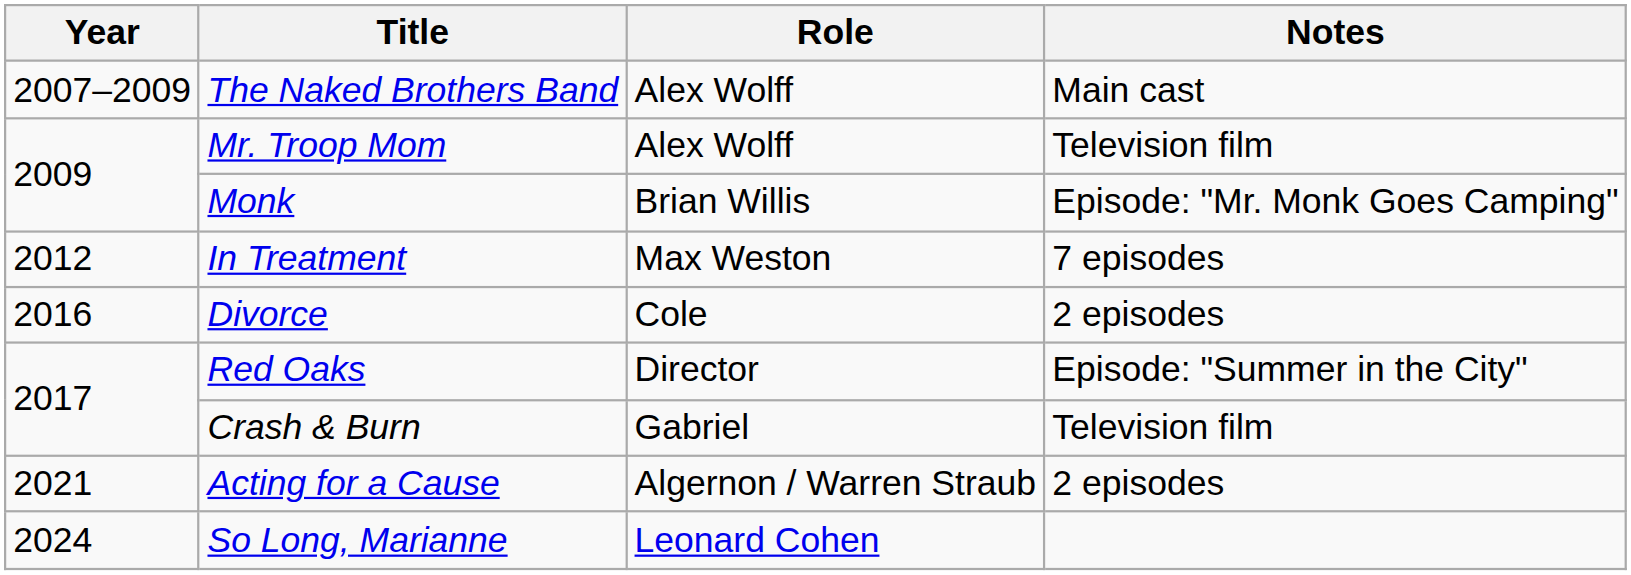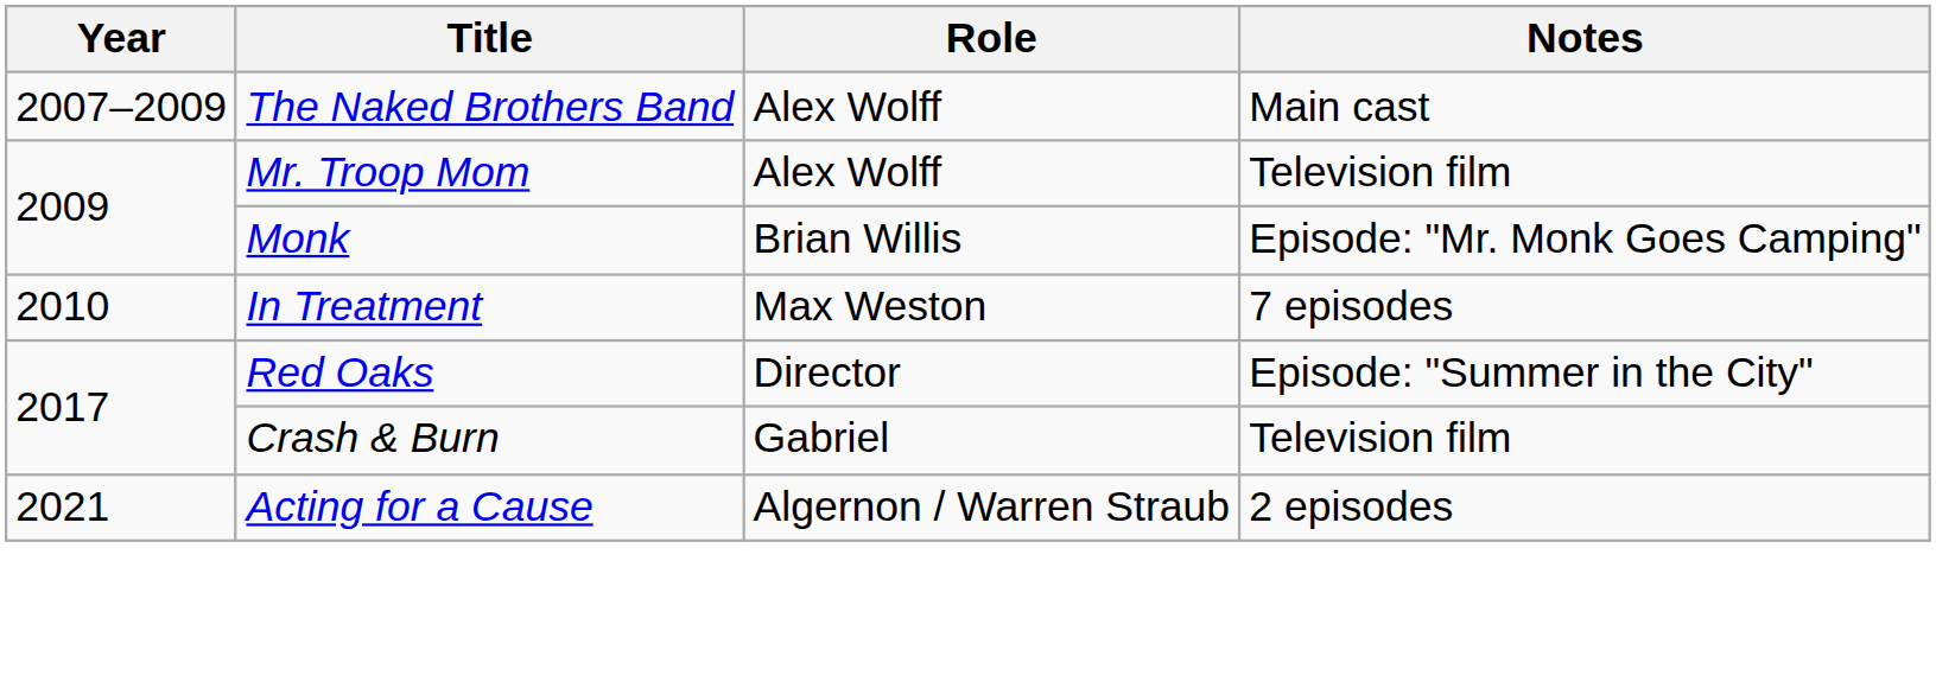 <table class="wikitable sortable">
 <tr>
 <th>Year</th>
 <th>Title</th>
 <th>Role</th>
 <th class="unsortable">Notes</th>
 </tr>
 <tr>
 <td>2007–2009</td>
 <td><em><a href='#'>The Naked Brothers Band</a></em></td>
 <td>Alex Wolff</td>
 <td>Main cast</td>
 </tr>
 <tr>
 <td rowspan="2">2009</td>
 <td><em><a href='#'>Mr. Troop Mom</a></em></td>
 <td>Alex Wolff</td>
 <td>Television film</td>
 </tr>
 <tr>
 <td><em><a href='#'>Monk</a></em></td>
 <td>Brian Willis</td>
 <td>Episode: "Mr. Monk Goes Camping"</td>
 </tr>
 <tr>
-<td>2012</td>
+<td>2010</td>
 <td><em><a href='#'>In Treatment</a></em></td>
 <td>Max Weston</td>
 <td>7 episodes</td>
-</tr>
-<tr>
-<td>2016</td>
-<td><em><a href='#'>Divorce</a></em></td>
-<td>Cole</td>
-<td>2 episodes</td>
 </tr>
 <tr>
 <td rowspan="2">2017</td>
 <td><em><a href='#'>Red Oaks</a></em></td>
 <td>Director</td>
 <td>Episode: "Summer in the City"</td>
 </tr>
 <tr>
 <td><em>Crash & Burn</em></td>
 <td>Gabriel</td>
 <td>Television film</td>
 </tr>
 <tr>
 <td>2021</td>
 <td><em><a href='#'>Acting for a Cause</a></em></td>
 <td>Algernon / Warren Straub</td>
 <td>2 episodes</td>
 </tr>
-<tr>
-<td>2024</td>
-<td><em><a href='#'>So Long, Marianne</a></em></td>
-<td><a href='#'>Leonard Cohen</a></td>
-<td></td>
-</tr>
 </table>
